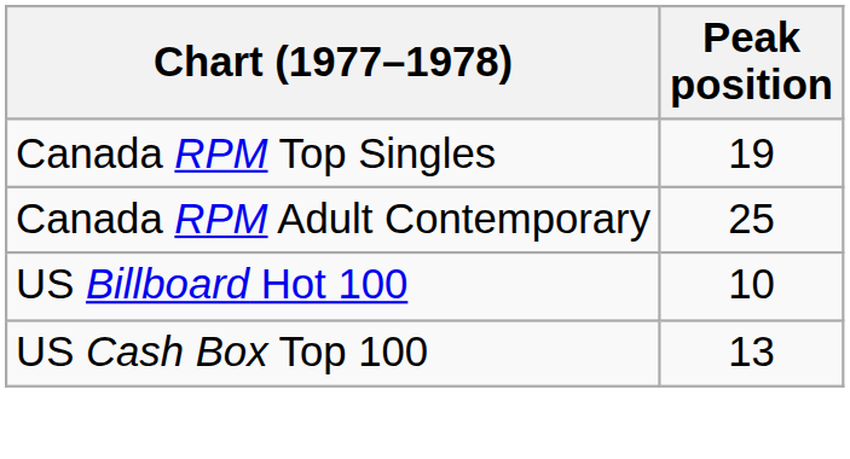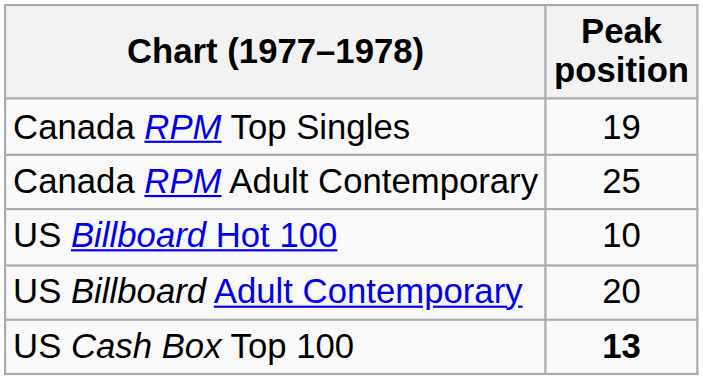 <table class="wikitable sortable">
 <tr>
 <th>Chart (1977–1978)</th>
 <th>Peak<br>position</th>
 </tr>
 <tr>
 <td>Canada <em><a href='#'>RPM</a></em> Top Singles</td>
 <td style="text-align:center;">19</td>
 </tr>
 <tr>
 <td>Canada <em><a href='#'>RPM</a></em> Adult Contemporary</td>
 <td style="text-align:center;">25</td>
 </tr>
 <tr>
 <td>US <a href='#'><em>Billboard</em> Hot 100</a></td>
 <td style="text-align:center;">10</td>
 </tr>
 <tr>
+<td>US <em>Billboard</em> <a href='#'>Adult Contemporary</a></td>
+<td style="text-align:center;">20</td>
+</tr>
+<tr>
 <td>US <em>Cash Box</em> Top 100</td>
-<td style="text-align:center;">13</td>
+<td style="text-align:center;"><strong>13</strong></td>
 </tr>
 </table>
